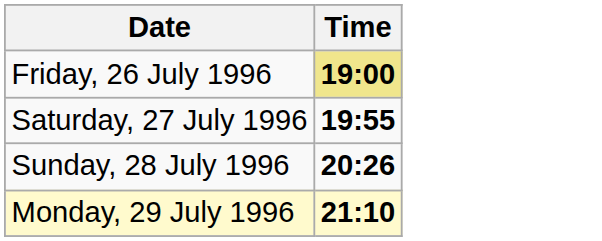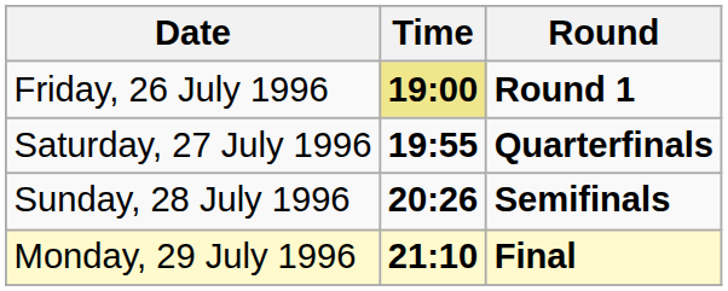 <table class="wikitable">
 <tr>
 <th>Date</th>
 <th>Time</th>
+<th>Round</th>
 </tr>
 <tr>
 <td>Friday, 26 July 1996</td>
 <td style="background: khaki;"><strong>19:00</strong></td>
+<td><strong>Round 1</strong></td>
 </tr>
 <tr>
 <td>Saturday, 27 July 1996</td>
 <td><strong>19:55</strong></td>
+<td><strong>Quarterfinals</strong></td>
 </tr>
 <tr>
 <td>Sunday, 28 July 1996</td>
 <td><strong>20:26</strong></td>
+<td><strong>Semifinals</strong></td>
 </tr>
 <tr>
 <td style=background:lemonchiffon>Monday, 29 July 1996</td>
 <td style=background:lemonchiffon><strong>21:10</strong></td>
+<td style=background:lemonchiffon><strong>Final</strong></td>
 </tr>
 </table>
